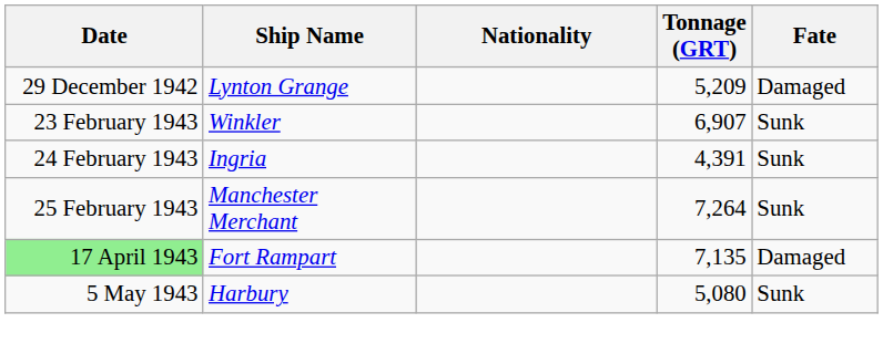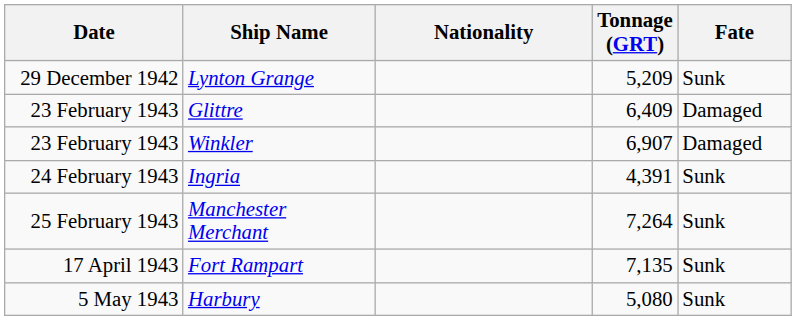 <table class="wikitable sortable">
 <tr>
 <th width="130px">Date</th>
 <th width="140px">Ship Name</th>
 <th width="160px">Nationality</th>
 <th width="25px">Tonnage<br>(<a href='#'>GRT</a>)</th>
 <th width="80px">Fate</th>
 </tr>
 <tr>
 <td align="right">29 December 1942</td>
 <td align="left"><a href='#'><em>Lynton Grange</em></a></td>
 <td align="left"></td>
 <td align="right">5,209</td>
+<td align="left">Sunk</td>
+</tr>
+<tr>
+<td align="right">23 February 1943</td>
+<td align="left"><a href='#'><em>Glittre</em></a></td>
+<td align="left"></td>
+<td align="right">6,409</td>
 <td align="left">Damaged</td>
 </tr>
 <tr>
 <td align="right">23 February 1943</td>
 <td align="left"><a href='#'><em>Winkler</em></a></td>
 <td align="left"></td>
 <td align="right">6,907</td>
-<td align="left">Sunk</td>
+<td align="left">Damaged</td>
 </tr>
 <tr>
 <td align="right">24 February 1943</td>
 <td align="left"><a href='#'><em>Ingria</em></a></td>
 <td align="left"></td>
 <td align="right">4,391</td>
 <td align="left">Sunk</td>
 </tr>
 <tr>
 <td align="right">25 February 1943</td>
 <td align="left"><a href='#'><em>Manchester Merchant</em></a></td>
 <td align="left"></td>
 <td align="right">7,264</td>
 <td align="left">Sunk</td>
 </tr>
 <tr>
-<td align="right" style="background: lightgreen;">17 April 1943</td>
+<td align="right">17 April 1943</td>
 <td align="left"><a href='#'><em>Fort Rampart</em></a></td>
 <td align="left"></td>
 <td align="right">7,135</td>
-<td align="left">Damaged</td>
+<td align="left">Sunk</td>
 </tr>
 <tr>
 <td align="right">5 May 1943</td>
 <td align="left"><a href='#'><em>Harbury</em></a></td>
 <td align="left"></td>
 <td align="right">5,080</td>
 <td align="left">Sunk</td>
 </tr>
 </table>
